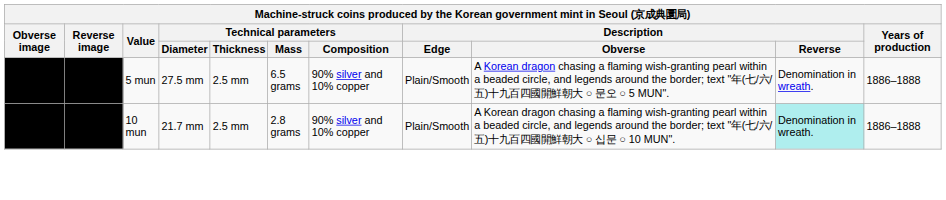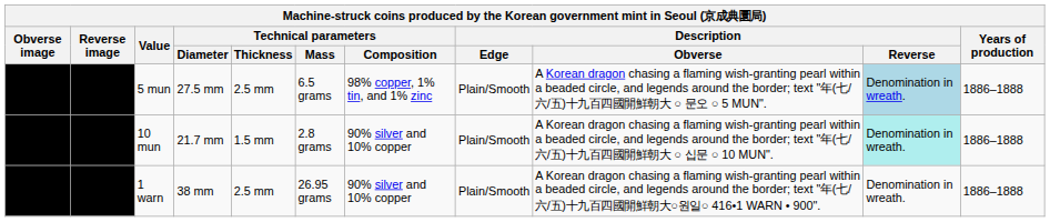 <table class="wikitable" style="font-size: 90%">
 <tr>
 <th colspan="11">Machine-struck coins produced by the Korean government mint in Seoul (京成典圜局)</th>
 </tr>
 <tr>
 <th rowspan="2">Obverse image</th>
 <th rowspan="2">Reverse image</th>
 <th rowspan="2">Value</th>
 <th colspan="4">Technical parameters</th>
 <th colspan="3">Description</th>
 <th rowspan="2">Years of production</th>
 </tr>
 <tr>
 <th>Diameter</th>
 <th>Thickness</th>
 <th>Mass</th>
 <th>Composition</th>
 <th>Edge</th>
 <th>Obverse</th>
 <th>Reverse</th>
 </tr>
 <tr>
 <td style="text-align:center; background:#000;"></td>
 <td style="text-align:center; background:#000;"></td>
 <td>5 mun</td>
 <td>27.5 mm</td>
 <td>2.5 mm</td>
 <td>6.5 grams</td>
-<td>90% <a href='#'>silver</a> and 10% copper</td>
+<td>98% <a href='#'>copper</a>, 1% <a href='#'>tin</a>, and 1% <a href='#'>zinc</a></td>
 <td>Plain/Smooth</td>
 <td>A <a href='#'>Korean dragon</a> chasing a flaming wish-granting pearl within a beaded circle, and legends around the border; text "年(七/六/五)十九百四國開鮮朝大 ○ 문오 ○ 5 MUN".</td>
-<td>Denomination in <a href='#'>wreath</a>.</td>
+<td style="background: lightblue;">Denomination in <a href='#'>wreath</a>.</td>
 <td>1886–1888</td>
 </tr>
 <tr>
 <td style="text-align:center; background:#000;"></td>
 <td style="text-align:center; background:#000;"></td>
 <td>10 mun</td>
 <td>21.7 mm</td>
-<td>2.5 mm</td>
+<td>1.5 mm</td>
 <td>2.8 grams</td>
 <td>90% <a href='#'>silver</a> and 10% copper</td>
 <td>Plain/Smooth</td>
 <td>A Korean dragon chasing a flaming wish-granting pearl within a beaded circle, and legends around the border; text "年(七/六/五)十九百四國開鮮朝大 ○ 십문 ○ 10 MUN".</td>
 <td style="background: paleturquoise;">Denomination in wreath.</td>
 <td>1886–1888</td>
 </tr>
+<tr>
+<td style="text-align:center; background:#000;"></td>
+<td style="text-align:center; background:#000;"></td>
+<td>1 warn</td>
+<td>38 mm</td>
+<td>2.5 mm</td>
+<td>26.95 grams</td>
+<td>90% <a href='#'>silver</a> and 10% copper</td>
+<td>Plain/Smooth</td>
+<td>A Korean dragon chasing a flaming wish-granting pearl within a beaded circle, and legends around the border; text "年(七/六/五)十九百四國開鮮朝大○원일○ 416•1 WARN • 900".</td>
+<td>Denomination in wreath.</td>
+<td>1886–1888</td>
+</tr>
 </table>
